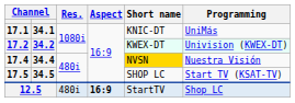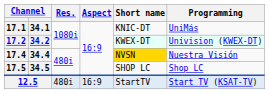 <table class="wikitable">
 <tr>
 <th scope = "col" colspan="2"><a href='#'>Channel</a></th>
 <th scope = "col" rowspan="2"><a href='#'>Res.</a></th>
 <th scope = "col" rowspan="2"><a href='#'>Aspect</a></th>
 <th scope = "col" rowspan="2">Short name</th>
 <th scope = "col" rowspan="2">Programming</th>
 </tr>
 <tr>
 <th scope = "col"></th>
 <th></th>
 </tr>
 <tr>
 <th scope = "row">17.1</th>
 <th>34.1</th>
 <td rowspan=2><a href='#'>1080i</a></td>
 <td rowspan=4><a href='#'>16:9</a></td>
 <td>KNIC-DT</td>
 <td><a href='#'>UniMás</a></td>
 </tr>
 <tr>
 <th scope = "row"><a href='#'>17.2</a></th>
 <th><a href='#'>34.2</a></th>
 <td style="background-color: #E6FFF7;">KWEX-DT</td>
 <td style="background-color: #E6FFF7;"><a href='#'>Univision</a> (<a href='#'>KWEX-DT</a>)</td>
 </tr>
 <tr>
 <th scope = "row">17.4</th>
 <th>34.4</th>
 <td rowspan=2><a href='#'>480i</a></td>
 <td style="background: gold;">NVSN</td>
 <td><a href='#'>Nuestra Visión</a></td>
 </tr>
 <tr>
 <th scope = "row">17.5</th>
 <th>34.5</th>
 <td>SHOP LC</td>
-<td><a href='#'>Start TV</a> (<a href='#'>KSAT-TV</a>)</td>
+<td><a href='#'>Shop LC</a></td>
 </tr>
 <tr style="background-color:#DFEBF6; border-top: 2px solid #003399;">
 <th scope = "row" colspan = "2"><a href='#'>12.5</a></th>
 <td>480i</td>
-<td><strong>16:9</strong></td>
+<td>16:9</td>
 <td>StartTV</td>
-<td><a href='#'>Shop LC</a></td>
+<td><a href='#'>Start TV</a> (<a href='#'>KSAT-TV</a>)</td>
 </tr>
 </table>
